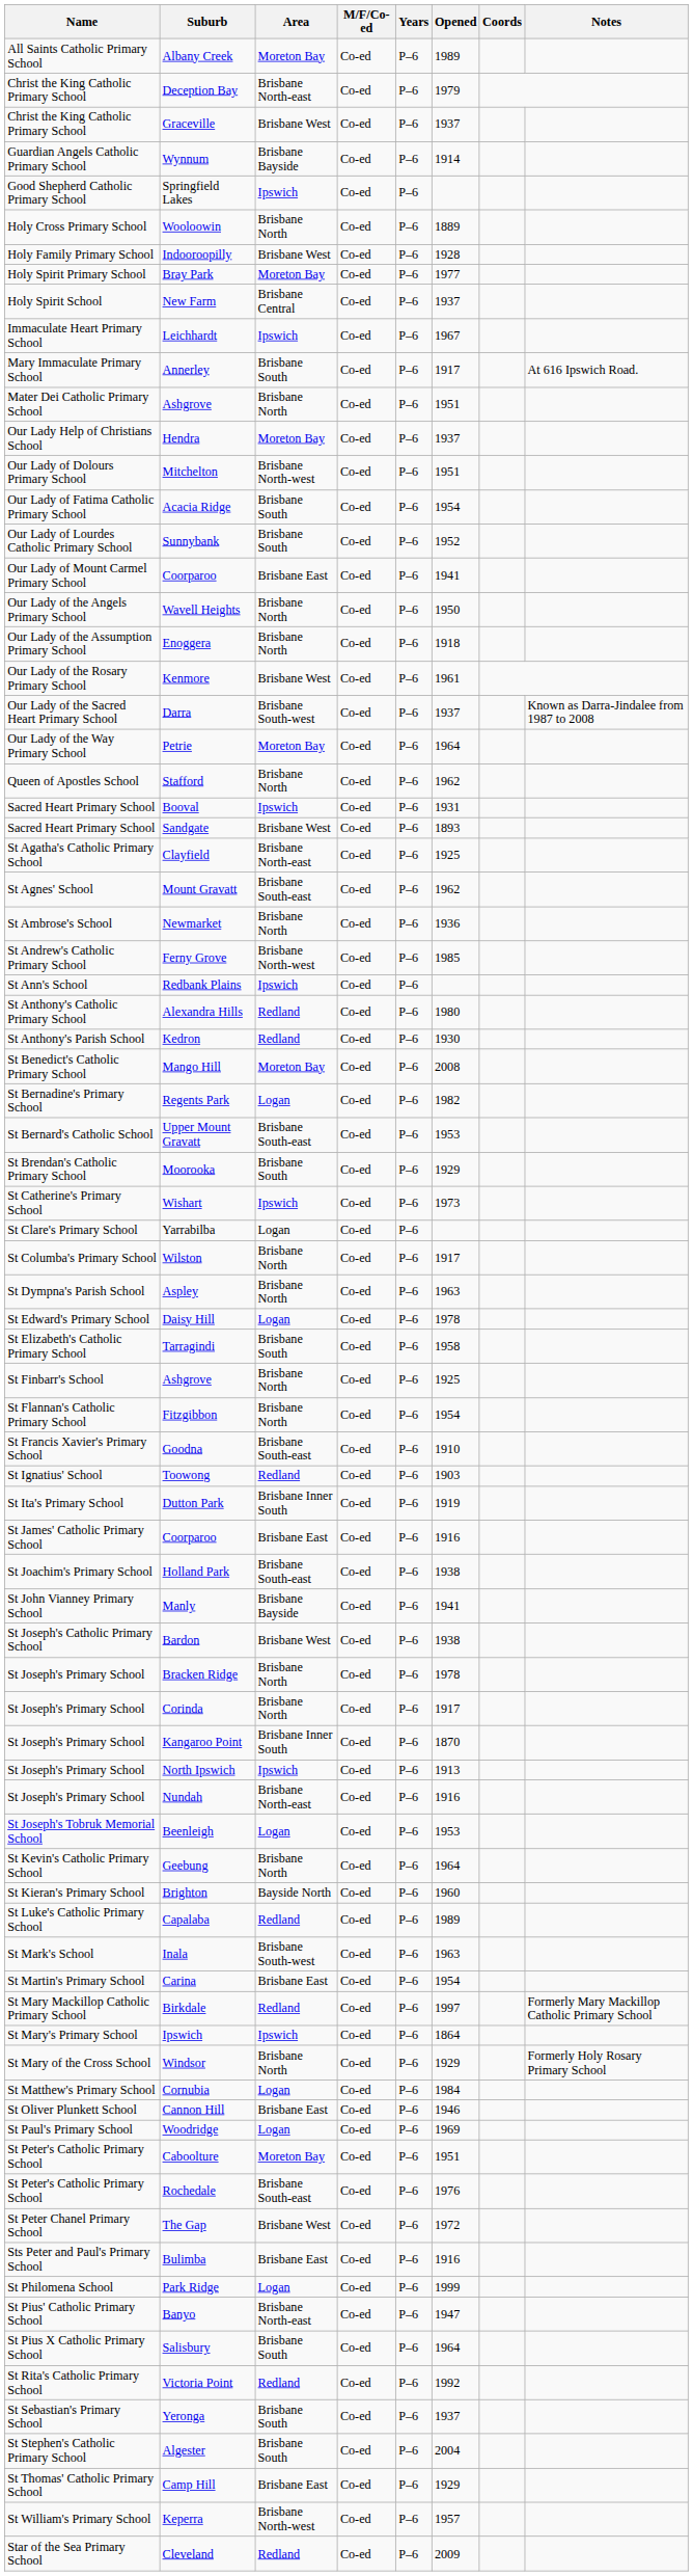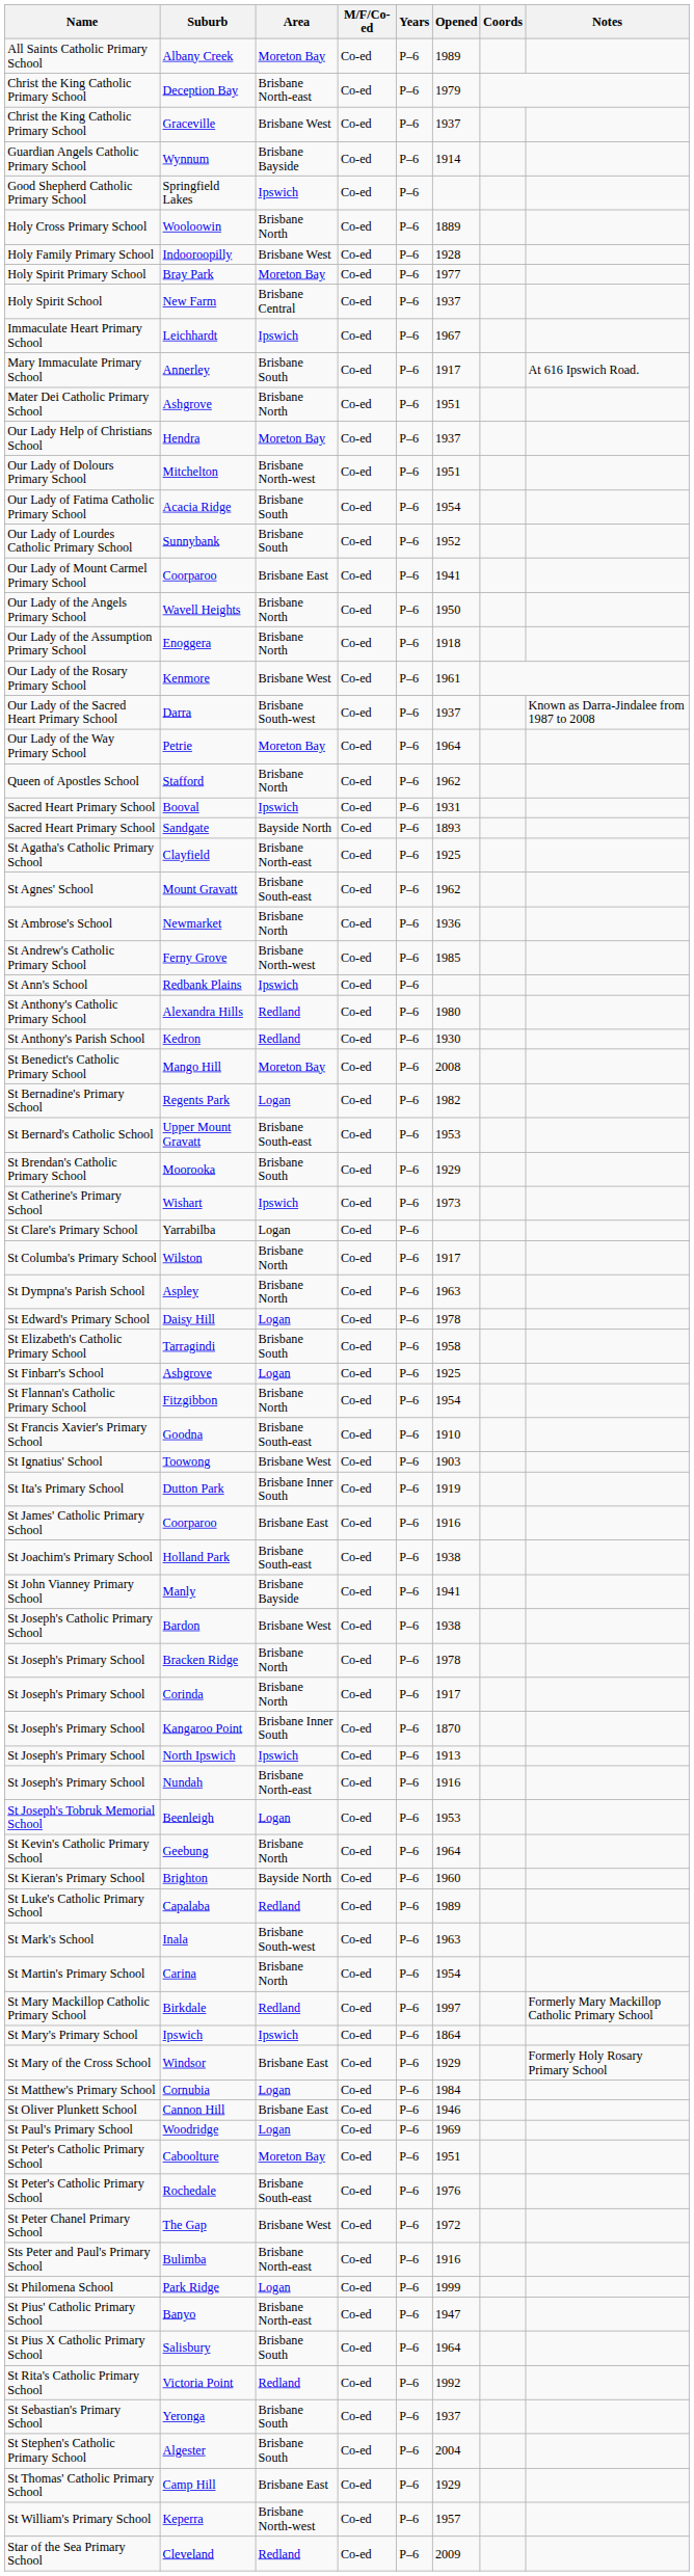 <table class="wikitable sortable">
 <tr>
 <th>Name</th>
 <th>Suburb</th>
 <th>Area</th>
 <th>M/F/Co-ed</th>
 <th>Years</th>
 <th>Opened</th>
 <th>Coords</th>
 <th>Notes</th>
 </tr>
 <tr>
 <td>All Saints Catholic Primary School</td>
 <td><a href='#'>Albany Creek</a></td>
 <td><a href='#'>Moreton Bay</a></td>
 <td>Co-ed</td>
 <td>P–6</td>
 <td>1989</td>
 <td></td>
 <td></td>
 </tr>
 <tr>
 <td>Christ the King Catholic Primary School</td>
 <td><a href='#'>Deception Bay</a></td>
 <td>Brisbane North-east</td>
 <td>Co-ed</td>
 <td>P–6</td>
 <td>1979</td>
 </tr>
 <tr>
 <td>Christ the King Catholic Primary School</td>
 <td><a href='#'>Graceville</a></td>
 <td>Brisbane West</td>
 <td>Co-ed</td>
 <td>P–6</td>
 <td>1937</td>
 <td></td>
 <td></td>
 </tr>
 <tr>
 <td>Guardian Angels Catholic Primary School</td>
 <td><a href='#'>Wynnum</a></td>
 <td>Brisbane Bayside</td>
 <td>Co-ed</td>
 <td>P–6</td>
 <td>1914</td>
 <td></td>
 <td></td>
 </tr>
 <tr>
 <td>Good Shepherd Catholic Primary School</td>
 <td>Springfield Lakes</td>
 <td><a href='#'>Ipswich</a></td>
 <td>Co-ed</td>
 <td>P–6</td>
 <td></td>
 <td></td>
 <td></td>
 </tr>
 <tr>
 <td>Holy Cross Primary School</td>
 <td><a href='#'>Wooloowin</a></td>
 <td>Brisbane North</td>
 <td>Co-ed</td>
 <td>P–6</td>
 <td>1889</td>
 <td></td>
 <td></td>
 </tr>
 <tr>
 <td>Holy Family Primary School</td>
 <td><a href='#'>Indooroopilly</a></td>
 <td>Brisbane West</td>
 <td>Co-ed</td>
 <td>P–6</td>
 <td>1928</td>
 <td></td>
 <td></td>
 </tr>
 <tr>
 <td>Holy Spirit Primary School</td>
 <td><a href='#'>Bray Park</a></td>
 <td><a href='#'>Moreton Bay</a></td>
 <td>Co-ed</td>
 <td>P–6</td>
 <td>1977</td>
 <td></td>
 <td></td>
 </tr>
 <tr>
 <td>Holy Spirit School</td>
 <td><a href='#'>New Farm</a></td>
 <td>Brisbane Central</td>
 <td>Co-ed</td>
 <td>P–6</td>
 <td>1937</td>
 <td></td>
 <td></td>
 </tr>
 <tr>
 <td>Immaculate Heart Primary School</td>
 <td><a href='#'>Leichhardt</a></td>
 <td><a href='#'>Ipswich</a></td>
 <td>Co-ed</td>
 <td>P–6</td>
 <td>1967</td>
 <td></td>
 <td></td>
 </tr>
 <tr>
 <td>Mary Immaculate Primary School</td>
 <td><a href='#'>Annerley</a></td>
 <td>Brisbane South</td>
 <td>Co-ed</td>
 <td>P–6</td>
 <td>1917</td>
 <td></td>
 <td>At 616 Ipswich Road.</td>
 </tr>
 <tr>
 <td>Mater Dei Catholic Primary School</td>
 <td><a href='#'>Ashgrove</a></td>
 <td>Brisbane North</td>
 <td>Co-ed</td>
 <td>P–6</td>
 <td>1951</td>
 <td></td>
 <td></td>
 </tr>
 <tr>
 <td>Our Lady Help of Christians School</td>
 <td><a href='#'>Hendra</a></td>
 <td><a href='#'>Moreton Bay</a></td>
 <td>Co-ed</td>
 <td>P–6</td>
 <td>1937</td>
 <td></td>
 <td></td>
 </tr>
 <tr>
 <td>Our Lady of Dolours Primary School</td>
 <td><a href='#'>Mitchelton</a></td>
 <td>Brisbane North-west</td>
 <td>Co-ed</td>
 <td>P–6</td>
 <td>1951</td>
 <td></td>
 <td></td>
 </tr>
 <tr>
 <td>Our Lady of Fatima Catholic Primary School</td>
 <td><a href='#'>Acacia Ridge</a></td>
 <td>Brisbane South</td>
 <td>Co-ed</td>
 <td>P–6</td>
 <td>1954</td>
 <td></td>
 <td></td>
 </tr>
 <tr>
 <td>Our Lady of Lourdes Catholic Primary School</td>
 <td><a href='#'>Sunnybank</a></td>
 <td>Brisbane South</td>
 <td>Co-ed</td>
 <td>P–6</td>
 <td>1952</td>
 <td></td>
 <td></td>
 </tr>
 <tr>
 <td>Our Lady of Mount Carmel Primary School</td>
 <td><a href='#'>Coorparoo</a></td>
 <td>Brisbane East</td>
 <td>Co-ed</td>
 <td>P–6</td>
 <td>1941</td>
 <td></td>
 <td></td>
 </tr>
 <tr>
 <td>Our Lady of the Angels Primary School</td>
 <td><a href='#'>Wavell Heights</a></td>
 <td>Brisbane North</td>
 <td>Co-ed</td>
 <td>P–6</td>
 <td>1950</td>
 <td></td>
 <td></td>
 </tr>
 <tr>
 <td>Our Lady of the Assumption Primary School</td>
 <td><a href='#'>Enoggera</a></td>
 <td>Brisbane North</td>
 <td>Co-ed</td>
 <td>P–6</td>
 <td>1918</td>
 <td></td>
 <td></td>
 </tr>
 <tr>
 <td>Our Lady of the Rosary Primary School</td>
 <td><a href='#'>Kenmore</a></td>
 <td>Brisbane West</td>
 <td>Co-ed</td>
 <td>P–6</td>
 <td>1961</td>
 </tr>
 <tr>
 <td>Our Lady of the Sacred Heart Primary School</td>
 <td><a href='#'>Darra</a></td>
 <td>Brisbane South-west</td>
 <td>Co-ed</td>
 <td>P–6</td>
 <td>1937</td>
 <td></td>
 <td>Known as Darra-Jindalee from 1987 to 2008</td>
 </tr>
 <tr>
 <td>Our Lady of the Way Primary School</td>
 <td><a href='#'>Petrie</a></td>
 <td><a href='#'>Moreton Bay</a></td>
 <td>Co-ed</td>
 <td>P–6</td>
 <td>1964</td>
 <td></td>
 <td></td>
 </tr>
 <tr>
 <td>Queen of Apostles School</td>
 <td><a href='#'>Stafford</a></td>
 <td>Brisbane North</td>
 <td>Co-ed</td>
 <td>P–6</td>
 <td>1962</td>
 <td></td>
 <td></td>
 </tr>
 <tr>
 <td>Sacred Heart Primary School</td>
 <td><a href='#'>Booval</a></td>
 <td><a href='#'>Ipswich</a></td>
 <td>Co-ed</td>
 <td>P–6</td>
 <td>1931</td>
 <td></td>
 <td></td>
 </tr>
 <tr>
 <td>Sacred Heart Primary School</td>
 <td><a href='#'>Sandgate</a></td>
-<td>Brisbane West</td>
+<td>Bayside North</td>
 <td>Co-ed</td>
 <td>P–6</td>
 <td>1893</td>
 <td></td>
 <td></td>
 </tr>
 <tr>
 <td>St Agatha's Catholic Primary School</td>
 <td><a href='#'>Clayfield</a></td>
 <td>Brisbane North-east</td>
 <td>Co-ed</td>
 <td>P–6</td>
 <td>1925</td>
 <td></td>
 <td></td>
 </tr>
 <tr>
 <td>St Agnes' School</td>
 <td><a href='#'>Mount Gravatt</a></td>
 <td>Brisbane South-east</td>
 <td>Co-ed</td>
 <td>P–6</td>
 <td>1962</td>
 <td></td>
 <td></td>
 </tr>
 <tr>
 <td>St Ambrose's School</td>
 <td><a href='#'>Newmarket</a></td>
 <td>Brisbane North</td>
 <td>Co-ed</td>
 <td>P–6</td>
 <td>1936</td>
 <td></td>
 <td></td>
 </tr>
 <tr>
 <td>St Andrew's Catholic Primary School</td>
 <td><a href='#'>Ferny Grove</a></td>
 <td>Brisbane North-west</td>
 <td>Co-ed</td>
 <td>P–6</td>
 <td>1985</td>
 <td></td>
 <td></td>
 </tr>
 <tr>
 <td>St Ann's School</td>
 <td><a href='#'>Redbank Plains</a></td>
 <td><a href='#'>Ipswich</a></td>
 <td>Co-ed</td>
 <td>P–6</td>
 <td></td>
 <td></td>
 <td></td>
 </tr>
 <tr>
 <td>St Anthony's Catholic Primary School</td>
 <td><a href='#'>Alexandra Hills</a></td>
 <td><a href='#'>Redland</a></td>
 <td>Co-ed</td>
 <td>P–6</td>
 <td>1980</td>
 <td></td>
 <td></td>
 </tr>
 <tr>
 <td>St Anthony's Parish School</td>
 <td><a href='#'>Kedron</a></td>
 <td><a href='#'>Redland</a></td>
 <td>Co-ed</td>
 <td>P–6</td>
 <td>1930</td>
 <td></td>
 <td></td>
 </tr>
 <tr>
 <td>St Benedict's Catholic Primary School</td>
 <td><a href='#'>Mango Hill</a></td>
 <td><a href='#'>Moreton Bay</a></td>
 <td>Co-ed</td>
 <td>P–6</td>
 <td>2008</td>
 <td></td>
 <td></td>
 </tr>
 <tr>
 <td>St Bernadine's Primary School</td>
 <td><a href='#'>Regents Park</a></td>
 <td><a href='#'>Logan</a></td>
 <td>Co-ed</td>
 <td>P–6</td>
 <td>1982</td>
 <td></td>
 <td></td>
 </tr>
 <tr>
 <td>St Bernard's Catholic School</td>
 <td><a href='#'>Upper Mount Gravatt</a></td>
 <td>Brisbane South-east</td>
 <td>Co-ed</td>
 <td>P–6</td>
 <td>1953</td>
 <td></td>
 <td></td>
 </tr>
 <tr>
 <td>St Brendan's Catholic Primary School</td>
 <td><a href='#'>Moorooka</a></td>
 <td>Brisbane South</td>
 <td>Co-ed</td>
 <td>P–6</td>
 <td>1929</td>
 <td></td>
 <td></td>
 </tr>
 <tr>
 <td>St Catherine's Primary School</td>
 <td><a href='#'>Wishart</a></td>
 <td><a href='#'>Ipswich</a></td>
 <td>Co-ed</td>
 <td>P–6</td>
 <td>1973</td>
 <td></td>
 <td></td>
 </tr>
 <tr>
 <td>St Clare's Primary School</td>
 <td>Yarrabilba</td>
 <td>Logan</td>
 <td>Co-ed</td>
 <td>P–6</td>
 <td></td>
 <td></td>
 <td></td>
 </tr>
 <tr>
 <td>St Columba's Primary School</td>
 <td><a href='#'>Wilston</a></td>
 <td>Brisbane North</td>
 <td>Co-ed</td>
 <td>P–6</td>
 <td>1917</td>
 <td></td>
 <td></td>
 </tr>
 <tr>
 <td>St Dympna's Parish School</td>
 <td><a href='#'>Aspley</a></td>
 <td>Brisbane North</td>
 <td>Co-ed</td>
 <td>P–6</td>
 <td>1963</td>
 <td></td>
 <td></td>
 </tr>
 <tr>
 <td>St Edward's Primary School</td>
 <td><a href='#'>Daisy Hill</a></td>
 <td><a href='#'>Logan</a></td>
 <td>Co-ed</td>
 <td>P–6</td>
 <td>1978</td>
 <td></td>
 <td></td>
 </tr>
 <tr>
 <td>St Elizabeth's Catholic Primary School</td>
 <td><a href='#'>Tarragindi</a></td>
 <td>Brisbane South</td>
 <td>Co-ed</td>
 <td>P–6</td>
 <td>1958</td>
 <td></td>
 <td></td>
 </tr>
 <tr>
 <td>St Finbarr's School</td>
 <td><a href='#'>Ashgrove</a></td>
-<td>Brisbane North</td>
+<td><a href='#'>Logan</a></td>
 <td>Co-ed</td>
 <td>P–6</td>
 <td>1925</td>
 <td></td>
 <td></td>
 </tr>
 <tr>
 <td>St Flannan's Catholic Primary School</td>
 <td><a href='#'>Fitzgibbon</a></td>
 <td>Brisbane North</td>
 <td>Co-ed</td>
 <td>P–6</td>
 <td>1954</td>
 <td></td>
 <td></td>
 </tr>
 <tr>
 <td>St Francis Xavier's Primary School</td>
 <td><a href='#'>Goodna</a></td>
 <td>Brisbane South-east</td>
 <td>Co-ed</td>
 <td>P–6</td>
 <td>1910</td>
 <td></td>
 <td></td>
 </tr>
 <tr>
 <td>St Ignatius' School</td>
 <td><a href='#'>Toowong</a></td>
-<td><a href='#'>Redland</a></td>
+<td>Brisbane West</td>
 <td>Co-ed</td>
 <td>P–6</td>
 <td>1903</td>
 <td></td>
 <td></td>
 </tr>
 <tr>
 <td>St Ita's Primary School</td>
 <td><a href='#'>Dutton Park</a></td>
 <td>Brisbane Inner South</td>
 <td>Co-ed</td>
 <td>P–6</td>
 <td>1919</td>
 <td></td>
 <td></td>
 </tr>
 <tr>
 <td>St James' Catholic Primary School</td>
 <td><a href='#'>Coorparoo</a></td>
 <td>Brisbane East</td>
 <td>Co-ed</td>
 <td>P–6</td>
 <td>1916</td>
 <td></td>
 <td></td>
 </tr>
 <tr>
 <td>St Joachim's Primary School</td>
 <td><a href='#'>Holland Park</a></td>
 <td>Brisbane South-east</td>
 <td>Co-ed</td>
 <td>P–6</td>
 <td>1938</td>
 <td></td>
 <td></td>
 </tr>
 <tr>
 <td>St John Vianney Primary School</td>
 <td><a href='#'>Manly</a></td>
 <td>Brisbane Bayside</td>
 <td>Co-ed</td>
 <td>P–6</td>
 <td>1941</td>
 <td></td>
 <td></td>
 </tr>
 <tr>
 <td>St Joseph's Catholic Primary School</td>
 <td><a href='#'>Bardon</a></td>
 <td>Brisbane West</td>
 <td>Co-ed</td>
 <td>P–6</td>
 <td>1938</td>
 <td></td>
 <td></td>
 </tr>
 <tr>
 <td>St Joseph's Primary School</td>
 <td><a href='#'>Bracken Ridge</a></td>
 <td>Brisbane North</td>
 <td>Co-ed</td>
 <td>P–6</td>
 <td>1978</td>
 <td></td>
 <td></td>
 </tr>
 <tr>
 <td>St Joseph's Primary School</td>
 <td><a href='#'>Corinda</a></td>
 <td>Brisbane North</td>
 <td>Co-ed</td>
 <td>P–6</td>
 <td>1917</td>
 <td></td>
 <td></td>
 </tr>
 <tr>
 <td>St Joseph's Primary School</td>
 <td><a href='#'>Kangaroo Point</a></td>
 <td>Brisbane Inner South</td>
 <td>Co-ed</td>
 <td>P–6</td>
 <td>1870</td>
 <td></td>
 <td></td>
 </tr>
 <tr>
 <td>St Joseph's Primary School</td>
 <td><a href='#'>North Ipswich</a></td>
 <td><a href='#'>Ipswich</a></td>
 <td>Co-ed</td>
 <td>P–6</td>
 <td>1913</td>
 <td></td>
 <td></td>
 </tr>
 <tr>
 <td>St Joseph's Primary School</td>
 <td><a href='#'>Nundah</a></td>
 <td>Brisbane North-east</td>
 <td>Co-ed</td>
 <td>P–6</td>
 <td>1916</td>
 <td></td>
 <td></td>
 </tr>
 <tr>
 <td><a href='#'>St Joseph's Tobruk Memorial School</a></td>
 <td><a href='#'>Beenleigh</a></td>
 <td><a href='#'>Logan</a></td>
 <td>Co-ed</td>
 <td>P–6</td>
 <td>1953</td>
 <td></td>
 <td></td>
 </tr>
 <tr>
 <td>St Kevin's Catholic Primary School</td>
 <td><a href='#'>Geebung</a></td>
 <td>Brisbane North</td>
 <td>Co-ed</td>
 <td>P–6</td>
 <td>1964</td>
 <td></td>
 <td></td>
 </tr>
 <tr>
 <td>St Kieran's Primary School</td>
 <td><a href='#'>Brighton</a></td>
 <td>Bayside North</td>
 <td>Co-ed</td>
 <td>P–6</td>
 <td>1960</td>
 <td></td>
 <td></td>
 </tr>
 <tr>
 <td>St Luke's Catholic Primary School</td>
 <td><a href='#'>Capalaba</a></td>
 <td><a href='#'>Redland</a></td>
 <td>Co-ed</td>
 <td>P–6</td>
 <td>1989</td>
 <td></td>
 <td></td>
 </tr>
 <tr>
 <td>St Mark's School</td>
 <td><a href='#'>Inala</a></td>
 <td>Brisbane South-west</td>
 <td>Co-ed</td>
 <td>P–6</td>
 <td>1963</td>
 <td></td>
 <td></td>
 </tr>
 <tr>
 <td>St Martin's Primary School</td>
 <td><a href='#'>Carina</a></td>
-<td>Brisbane East</td>
+<td>Brisbane North</td>
 <td>Co-ed</td>
 <td>P–6</td>
 <td>1954</td>
 <td></td>
 <td></td>
 </tr>
 <tr>
 <td>St Mary Mackillop Catholic Primary School</td>
 <td><a href='#'>Birkdale</a></td>
 <td><a href='#'>Redland</a></td>
 <td>Co-ed</td>
 <td>P–6</td>
 <td>1997</td>
 <td></td>
 <td>Formerly Mary Mackillop Catholic Primary School</td>
 </tr>
 <tr>
 <td>St Mary's Primary School</td>
 <td><a href='#'>Ipswich</a></td>
 <td><a href='#'>Ipswich</a></td>
 <td>Co-ed</td>
 <td>P–6</td>
 <td>1864</td>
 <td></td>
 <td></td>
 </tr>
 <tr>
 <td>St Mary of the Cross School</td>
 <td><a href='#'>Windsor</a></td>
-<td>Brisbane North</td>
+<td>Brisbane East</td>
 <td>Co-ed</td>
 <td>P–6</td>
 <td>1929</td>
 <td></td>
 <td>Formerly Holy Rosary Primary School</td>
 </tr>
 <tr>
 <td>St Matthew's Primary School</td>
 <td><a href='#'>Cornubia</a></td>
 <td><a href='#'>Logan</a></td>
 <td>Co-ed</td>
 <td>P–6</td>
 <td>1984</td>
 <td></td>
 <td></td>
 </tr>
 <tr>
 <td>St Oliver Plunkett School</td>
 <td><a href='#'>Cannon Hill</a></td>
 <td>Brisbane East</td>
 <td>Co-ed</td>
 <td>P–6</td>
 <td>1946</td>
 <td></td>
 <td></td>
 </tr>
 <tr>
 <td>St Paul's Primary School</td>
 <td><a href='#'>Woodridge</a></td>
 <td><a href='#'>Logan</a></td>
 <td>Co-ed</td>
 <td>P–6</td>
 <td>1969</td>
 <td></td>
 <td></td>
 </tr>
 <tr>
 <td>St Peter's Catholic Primary School</td>
 <td><a href='#'>Caboolture</a></td>
 <td><a href='#'>Moreton Bay</a></td>
 <td>Co-ed</td>
 <td>P–6</td>
 <td>1951</td>
 <td></td>
 <td></td>
 </tr>
 <tr>
 <td>St Peter's Catholic Primary School</td>
 <td><a href='#'>Rochedale</a></td>
 <td>Brisbane South-east</td>
 <td>Co-ed</td>
 <td>P–6</td>
 <td>1976</td>
 <td></td>
 <td></td>
 </tr>
 <tr>
 <td>St Peter Chanel Primary School</td>
 <td><a href='#'>The Gap</a></td>
 <td>Brisbane West</td>
 <td>Co-ed</td>
 <td>P–6</td>
 <td>1972</td>
 <td></td>
 <td></td>
 </tr>
 <tr>
 <td>Sts Peter and Paul's Primary School</td>
 <td><a href='#'>Bulimba</a></td>
-<td>Brisbane East</td>
+<td>Brisbane North-east</td>
 <td>Co-ed</td>
 <td>P–6</td>
 <td>1916</td>
 <td></td>
 <td></td>
 </tr>
 <tr>
 <td>St Philomena School</td>
 <td><a href='#'>Park Ridge</a></td>
 <td><a href='#'>Logan</a></td>
 <td>Co-ed</td>
 <td>P–6</td>
 <td>1999</td>
 <td></td>
 <td></td>
 </tr>
 <tr>
 <td>St Pius' Catholic Primary School</td>
 <td><a href='#'>Banyo</a></td>
 <td>Brisbane North-east</td>
 <td>Co-ed</td>
 <td>P–6</td>
 <td>1947</td>
 <td></td>
 <td></td>
 </tr>
 <tr>
 <td>St Pius X Catholic Primary School</td>
 <td><a href='#'>Salisbury</a></td>
 <td>Brisbane South</td>
 <td>Co-ed</td>
 <td>P–6</td>
 <td>1964</td>
 <td></td>
 <td></td>
 </tr>
 <tr>
 <td>St Rita's Catholic Primary School</td>
 <td><a href='#'>Victoria Point</a></td>
 <td><a href='#'>Redland</a></td>
 <td>Co-ed</td>
 <td>P–6</td>
 <td>1992</td>
 <td></td>
 <td></td>
 </tr>
 <tr>
 <td>St Sebastian's Primary School</td>
 <td><a href='#'>Yeronga</a></td>
 <td>Brisbane South</td>
 <td>Co-ed</td>
 <td>P–6</td>
 <td>1937</td>
 <td></td>
 <td></td>
 </tr>
 <tr>
 <td>St Stephen's Catholic Primary School</td>
 <td><a href='#'>Algester</a></td>
 <td>Brisbane South</td>
 <td>Co-ed</td>
 <td>P–6</td>
 <td>2004</td>
 <td></td>
 <td></td>
 </tr>
 <tr>
 <td>St Thomas' Catholic Primary School</td>
 <td><a href='#'>Camp Hill</a></td>
 <td>Brisbane East</td>
 <td>Co-ed</td>
 <td>P–6</td>
 <td>1929</td>
 <td></td>
 <td></td>
 </tr>
 <tr>
 <td>St William's Primary School</td>
 <td><a href='#'>Keperra</a></td>
 <td>Brisbane North-west</td>
 <td>Co-ed</td>
 <td>P–6</td>
 <td>1957</td>
 <td></td>
 <td></td>
 </tr>
 <tr>
 <td>Star of the Sea Primary School</td>
 <td><a href='#'>Cleveland</a></td>
 <td><a href='#'>Redland</a></td>
 <td>Co-ed</td>
 <td>P–6</td>
 <td>2009</td>
 <td></td>
 <td></td>
 </tr>
 </table>
